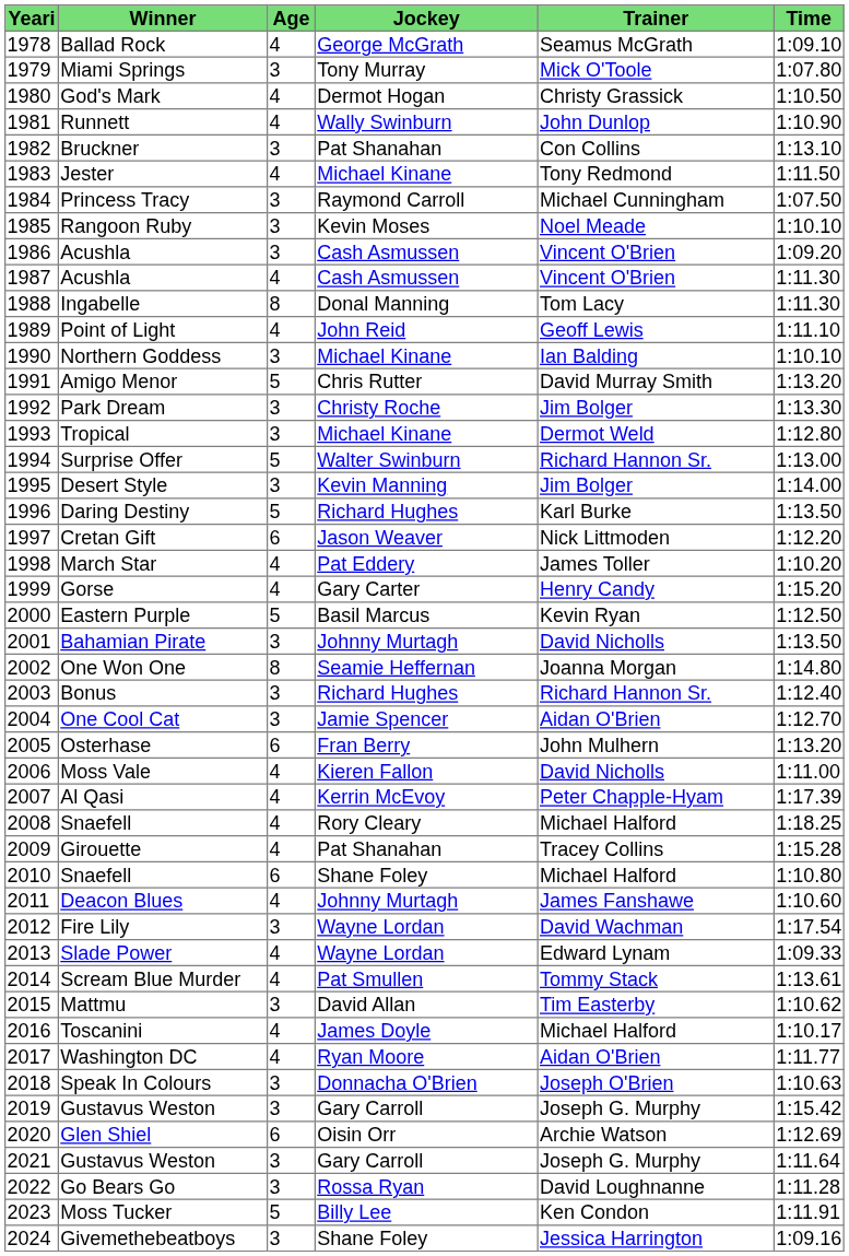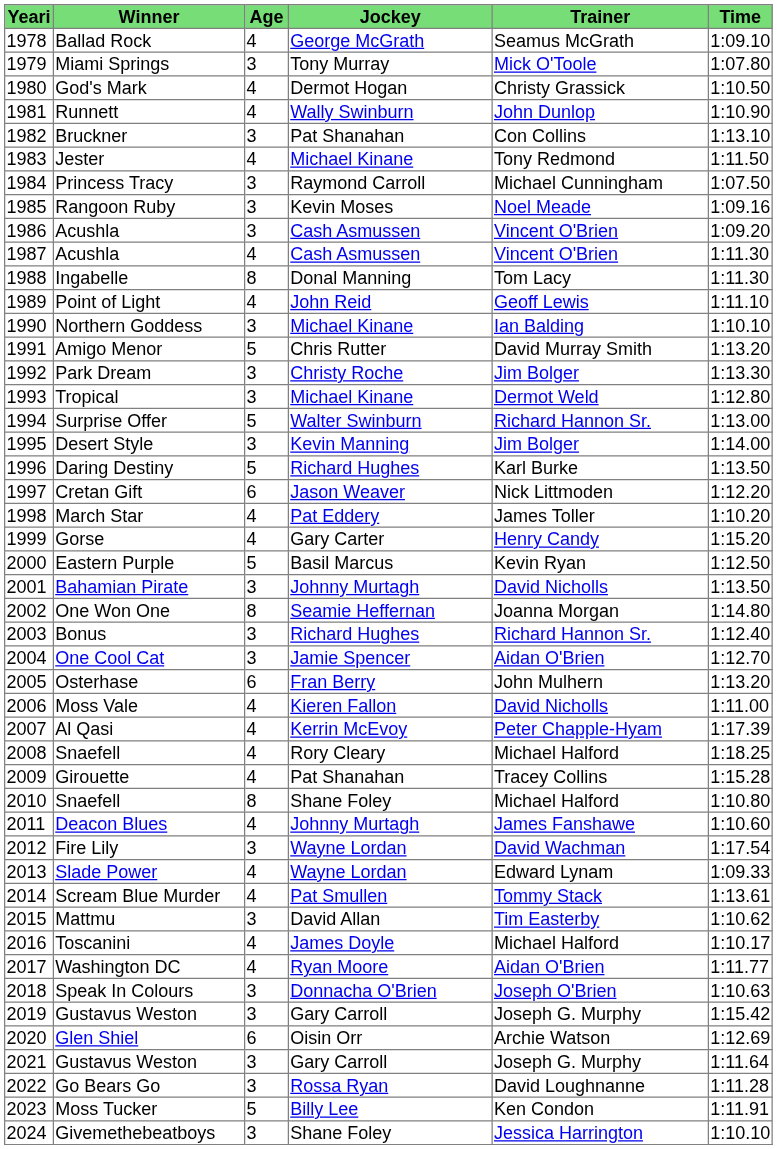 <table class = "sortable" | border="1" style="border-collapse: collapse; font-size:90%">
 <tr bgcolor="#77dd77" align="center">
 <th width="36px"><strong>Year</strong>i<br></th>
 <th width="150px"><strong>Winner</strong><br></th>
 <th width="32px"><strong>Age</strong><br></th>
 <th width="160px"><strong>Jockey</strong><br></th>
 <th width="170px"><strong>Trainer</strong><br></th>
 <th><strong>Time</strong><br></th>
 </tr>
 <tr>
 <td>1978</td>
 <td>Ballad Rock</td>
 <td>4</td>
 <td><a href='#'>George McGrath</a></td>
 <td>Seamus McGrath</td>
 <td>1:09.10</td>
 </tr>
 <tr>
 <td>1979</td>
 <td>Miami Springs</td>
 <td>3</td>
 <td>Tony Murray</td>
 <td><a href='#'>Mick O'Toole</a></td>
 <td>1:07.80</td>
 </tr>
 <tr>
 <td>1980</td>
 <td>God's Mark</td>
 <td>4</td>
 <td>Dermot Hogan</td>
 <td>Christy Grassick</td>
 <td>1:10.50</td>
 </tr>
 <tr>
 <td>1981</td>
 <td>Runnett</td>
 <td>4</td>
 <td><a href='#'>Wally Swinburn</a></td>
 <td><a href='#'>John Dunlop</a></td>
 <td>1:10.90</td>
 </tr>
 <tr>
 <td>1982</td>
 <td>Bruckner</td>
 <td>3</td>
 <td>Pat Shanahan</td>
 <td>Con Collins</td>
 <td>1:13.10</td>
 </tr>
 <tr>
 <td>1983</td>
 <td>Jester</td>
 <td>4</td>
 <td><a href='#'>Michael Kinane</a></td>
 <td>Tony Redmond</td>
 <td>1:11.50</td>
 </tr>
 <tr>
 <td>1984</td>
 <td>Princess Tracy</td>
 <td>3</td>
 <td>Raymond Carroll</td>
 <td>Michael Cunningham</td>
 <td>1:07.50</td>
 </tr>
 <tr>
 <td>1985</td>
 <td>Rangoon Ruby </td>
 <td>3</td>
 <td>Kevin Moses</td>
 <td><a href='#'>Noel Meade</a></td>
-<td>1:10.10</td>
+<td>1:09.16</td>
 </tr>
 <tr>
 <td>1986</td>
 <td>Acushla</td>
 <td>3</td>
 <td><a href='#'>Cash Asmussen</a></td>
 <td><a href='#'>Vincent O'Brien</a></td>
 <td>1:09.20</td>
 </tr>
 <tr>
 <td>1987</td>
 <td>Acushla</td>
 <td>4</td>
 <td><a href='#'>Cash Asmussen</a></td>
 <td><a href='#'>Vincent O'Brien</a></td>
 <td>1:11.30</td>
 </tr>
 <tr>
 <td>1988</td>
 <td>Ingabelle</td>
 <td>8</td>
 <td>Donal Manning</td>
 <td>Tom Lacy</td>
 <td>1:11.30</td>
 </tr>
 <tr>
 <td>1989</td>
 <td>Point of Light</td>
 <td>4</td>
 <td><a href='#'>John Reid</a></td>
 <td><a href='#'>Geoff Lewis</a></td>
 <td>1:11.10</td>
 </tr>
 <tr>
 <td>1990</td>
 <td>Northern Goddess</td>
 <td>3</td>
 <td><a href='#'>Michael Kinane</a></td>
 <td><a href='#'>Ian Balding</a></td>
 <td>1:10.10</td>
 </tr>
 <tr>
 <td>1991</td>
 <td>Amigo Menor</td>
 <td>5</td>
 <td>Chris Rutter</td>
 <td>David Murray Smith</td>
 <td>1:13.20</td>
 </tr>
 <tr>
 <td>1992</td>
 <td>Park Dream</td>
 <td>3</td>
 <td><a href='#'>Christy Roche</a></td>
 <td><a href='#'>Jim Bolger</a></td>
 <td>1:13.30</td>
 </tr>
 <tr>
 <td>1993</td>
 <td>Tropical</td>
 <td>3</td>
 <td><a href='#'>Michael Kinane</a></td>
 <td><a href='#'>Dermot Weld</a></td>
 <td>1:12.80</td>
 </tr>
 <tr>
 <td>1994</td>
 <td>Surprise Offer</td>
 <td>5</td>
 <td><a href='#'>Walter Swinburn</a></td>
 <td><a href='#'>Richard Hannon Sr.</a></td>
 <td>1:13.00</td>
 </tr>
 <tr>
 <td>1995</td>
 <td>Desert Style</td>
 <td>3</td>
 <td><a href='#'>Kevin Manning</a></td>
 <td><a href='#'>Jim Bolger</a></td>
 <td>1:14.00</td>
 </tr>
 <tr>
 <td>1996</td>
 <td>Daring Destiny</td>
 <td>5</td>
 <td><a href='#'>Richard Hughes</a></td>
 <td>Karl Burke</td>
 <td>1:13.50</td>
 </tr>
 <tr>
 <td>1997</td>
 <td>Cretan Gift</td>
 <td>6</td>
 <td><a href='#'>Jason Weaver</a></td>
 <td>Nick Littmoden</td>
 <td>1:12.20</td>
 </tr>
 <tr>
 <td>1998</td>
 <td>March Star</td>
 <td>4</td>
 <td><a href='#'>Pat Eddery</a></td>
 <td>James Toller</td>
 <td>1:10.20</td>
 </tr>
 <tr>
 <td>1999</td>
 <td>Gorse</td>
 <td>4</td>
 <td>Gary Carter</td>
 <td><a href='#'>Henry Candy</a></td>
 <td>1:15.20</td>
 </tr>
 <tr>
 <td>2000</td>
 <td>Eastern Purple</td>
 <td>5</td>
 <td>Basil Marcus</td>
 <td>Kevin Ryan</td>
 <td>1:12.50</td>
 </tr>
 <tr>
 <td>2001</td>
 <td><a href='#'>Bahamian Pirate</a></td>
 <td>3</td>
 <td><a href='#'>Johnny Murtagh</a></td>
 <td><a href='#'>David Nicholls</a></td>
 <td>1:13.50</td>
 </tr>
 <tr>
 <td>2002</td>
 <td>One Won One</td>
 <td>8</td>
 <td><a href='#'>Seamie Heffernan</a></td>
 <td>Joanna Morgan</td>
 <td>1:14.80</td>
 </tr>
 <tr>
 <td>2003</td>
 <td>Bonus</td>
 <td>3</td>
 <td><a href='#'>Richard Hughes</a></td>
 <td><a href='#'>Richard Hannon Sr.</a></td>
 <td>1:12.40</td>
 </tr>
 <tr>
 <td>2004</td>
 <td><a href='#'>One Cool Cat</a></td>
 <td>3</td>
 <td><a href='#'>Jamie Spencer</a></td>
 <td><a href='#'>Aidan O'Brien</a></td>
 <td>1:12.70</td>
 </tr>
 <tr>
 <td>2005</td>
 <td>Osterhase</td>
 <td>6</td>
 <td><a href='#'>Fran Berry</a></td>
 <td>John Mulhern</td>
 <td>1:13.20</td>
 </tr>
 <tr>
 <td>2006</td>
 <td>Moss Vale</td>
 <td>4</td>
 <td><a href='#'>Kieren Fallon</a></td>
 <td><a href='#'>David Nicholls</a></td>
 <td>1:11.00</td>
 </tr>
 <tr>
 <td>2007</td>
 <td>Al Qasi</td>
 <td>4</td>
 <td><a href='#'>Kerrin McEvoy</a></td>
 <td><a href='#'>Peter Chapple-Hyam</a></td>
 <td>1:17.39</td>
 </tr>
 <tr>
 <td>2008</td>
 <td>Snaefell</td>
 <td>4</td>
 <td>Rory Cleary</td>
 <td>Michael Halford</td>
 <td>1:18.25</td>
 </tr>
 <tr>
 <td>2009</td>
 <td>Girouette</td>
 <td>4</td>
 <td>Pat Shanahan</td>
 <td>Tracey Collins</td>
 <td>1:15.28</td>
 </tr>
 <tr>
 <td>2010</td>
 <td>Snaefell</td>
-<td>6</td>
+<td>8</td>
 <td>Shane Foley</td>
 <td>Michael Halford</td>
 <td>1:10.80</td>
 </tr>
 <tr>
 <td>2011</td>
 <td><a href='#'>Deacon Blues</a></td>
 <td>4</td>
 <td><a href='#'>Johnny Murtagh</a></td>
 <td><a href='#'>James Fanshawe</a></td>
 <td>1:10.60</td>
 </tr>
 <tr>
 <td>2012</td>
 <td>Fire Lily</td>
 <td>3</td>
 <td><a href='#'>Wayne Lordan</a></td>
 <td><a href='#'>David Wachman</a></td>
 <td>1:17.54</td>
 </tr>
 <tr>
 <td>2013</td>
 <td><a href='#'>Slade Power</a></td>
 <td>4</td>
 <td><a href='#'>Wayne Lordan</a></td>
 <td>Edward Lynam</td>
 <td>1:09.33</td>
 </tr>
 <tr>
 <td>2014</td>
 <td>Scream Blue Murder</td>
 <td>4</td>
 <td><a href='#'>Pat Smullen</a></td>
 <td><a href='#'>Tommy Stack</a></td>
 <td>1:13.61</td>
 </tr>
 <tr>
 <td>2015</td>
 <td>Mattmu</td>
 <td>3</td>
 <td>David Allan</td>
 <td><a href='#'>Tim Easterby</a></td>
 <td>1:10.62</td>
 </tr>
 <tr>
 <td>2016</td>
 <td>Toscanini</td>
 <td>4</td>
 <td><a href='#'>James Doyle</a></td>
 <td>Michael Halford</td>
 <td>1:10.17</td>
 </tr>
 <tr>
 <td>2017</td>
 <td>Washington DC</td>
 <td>4</td>
 <td><a href='#'>Ryan Moore</a></td>
 <td><a href='#'>Aidan O'Brien</a></td>
 <td>1:11.77</td>
 </tr>
 <tr>
 <td>2018</td>
 <td>Speak In Colours</td>
 <td>3</td>
 <td><a href='#'>Donnacha O'Brien</a></td>
 <td><a href='#'>Joseph O'Brien</a></td>
 <td>1:10.63</td>
 </tr>
 <tr>
 <td>2019</td>
 <td>Gustavus Weston</td>
 <td>3</td>
 <td>Gary Carroll</td>
 <td>Joseph G. Murphy</td>
 <td>1:15.42</td>
 </tr>
 <tr>
 <td>2020</td>
 <td><a href='#'>Glen Shiel</a></td>
 <td>6</td>
 <td>Oisin Orr</td>
 <td>Archie Watson</td>
 <td>1:12.69</td>
 </tr>
 <tr>
 <td>2021</td>
 <td>Gustavus Weston</td>
 <td>3</td>
 <td>Gary Carroll</td>
 <td>Joseph G. Murphy</td>
 <td>1:11.64</td>
 </tr>
 <tr>
 <td>2022</td>
 <td>Go Bears Go</td>
 <td>3</td>
 <td><a href='#'>Rossa Ryan</a></td>
 <td>David Loughnanne</td>
 <td>1:11.28</td>
 </tr>
 <tr>
 <td>2023</td>
 <td>Moss Tucker</td>
 <td>5</td>
 <td><a href='#'>Billy Lee</a></td>
 <td>Ken Condon</td>
 <td>1:11.91</td>
 </tr>
 <tr>
 <td>2024</td>
 <td>Givemethebeatboys</td>
 <td>3</td>
 <td>Shane Foley</td>
 <td><a href='#'>Jessica Harrington</a></td>
-<td>1:09.16</td>
+<td>1:10.10</td>
 </tr>
 </table>
